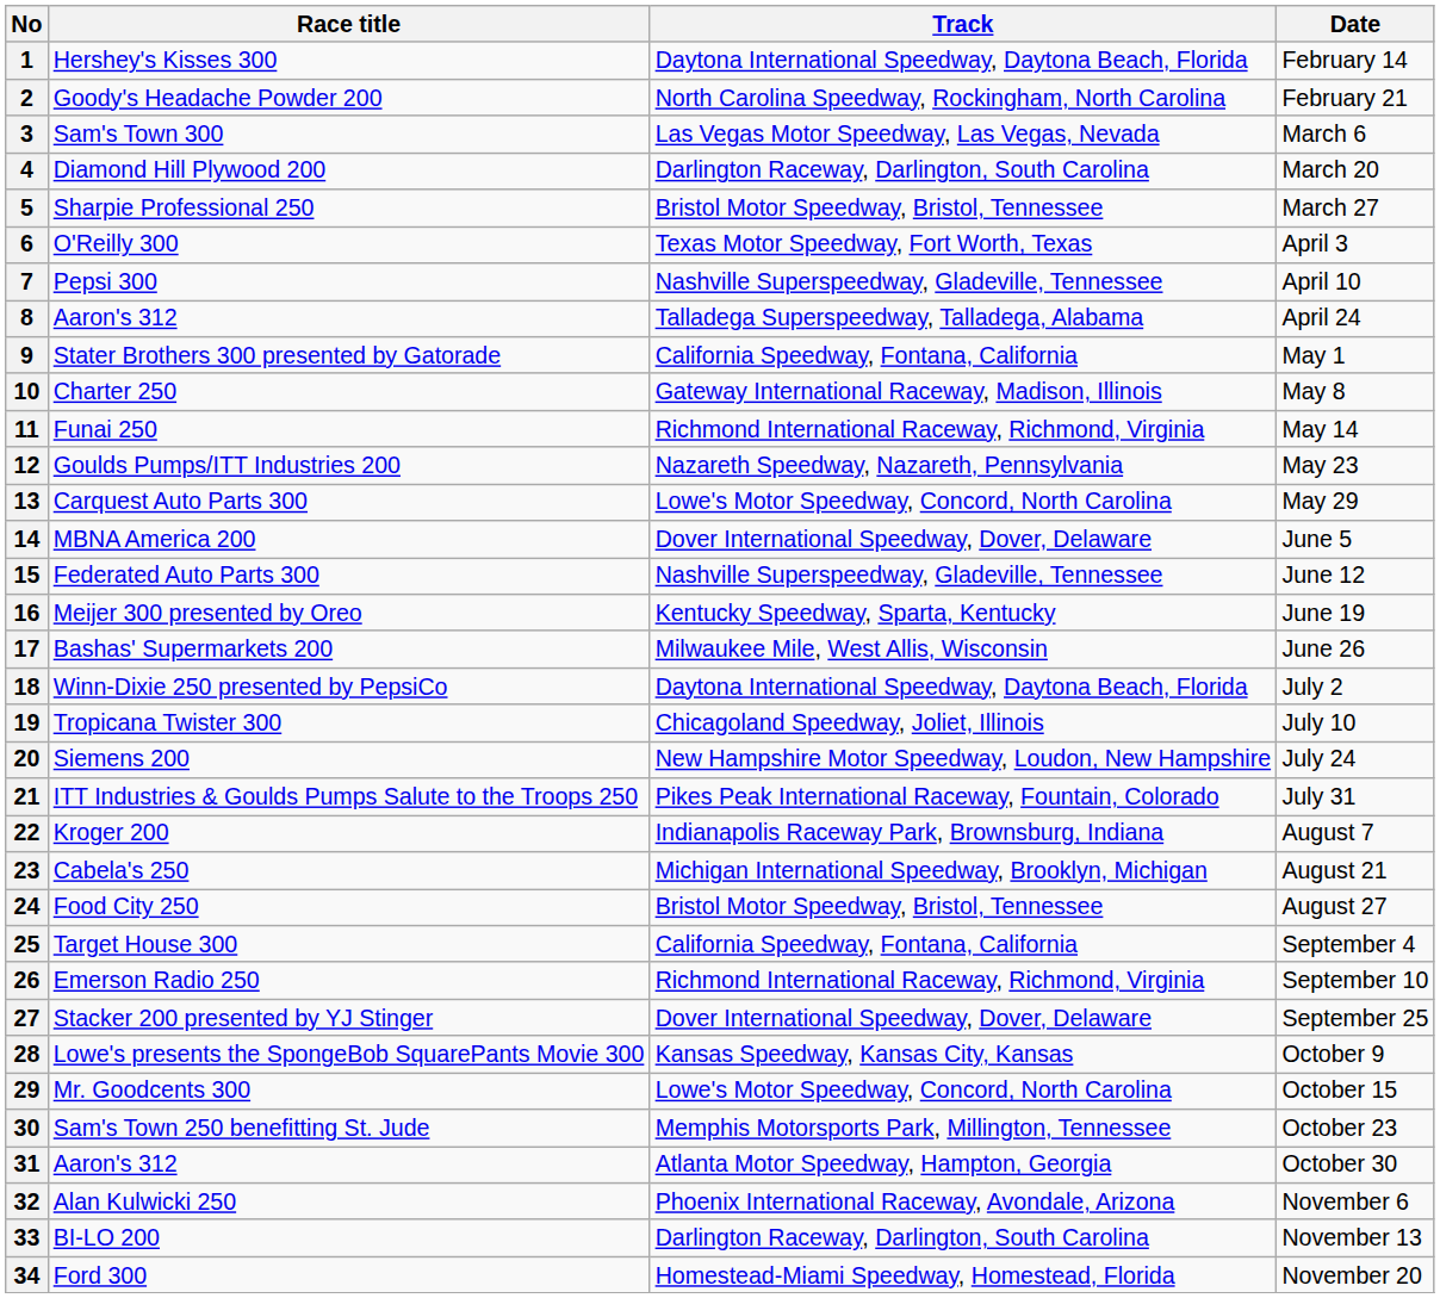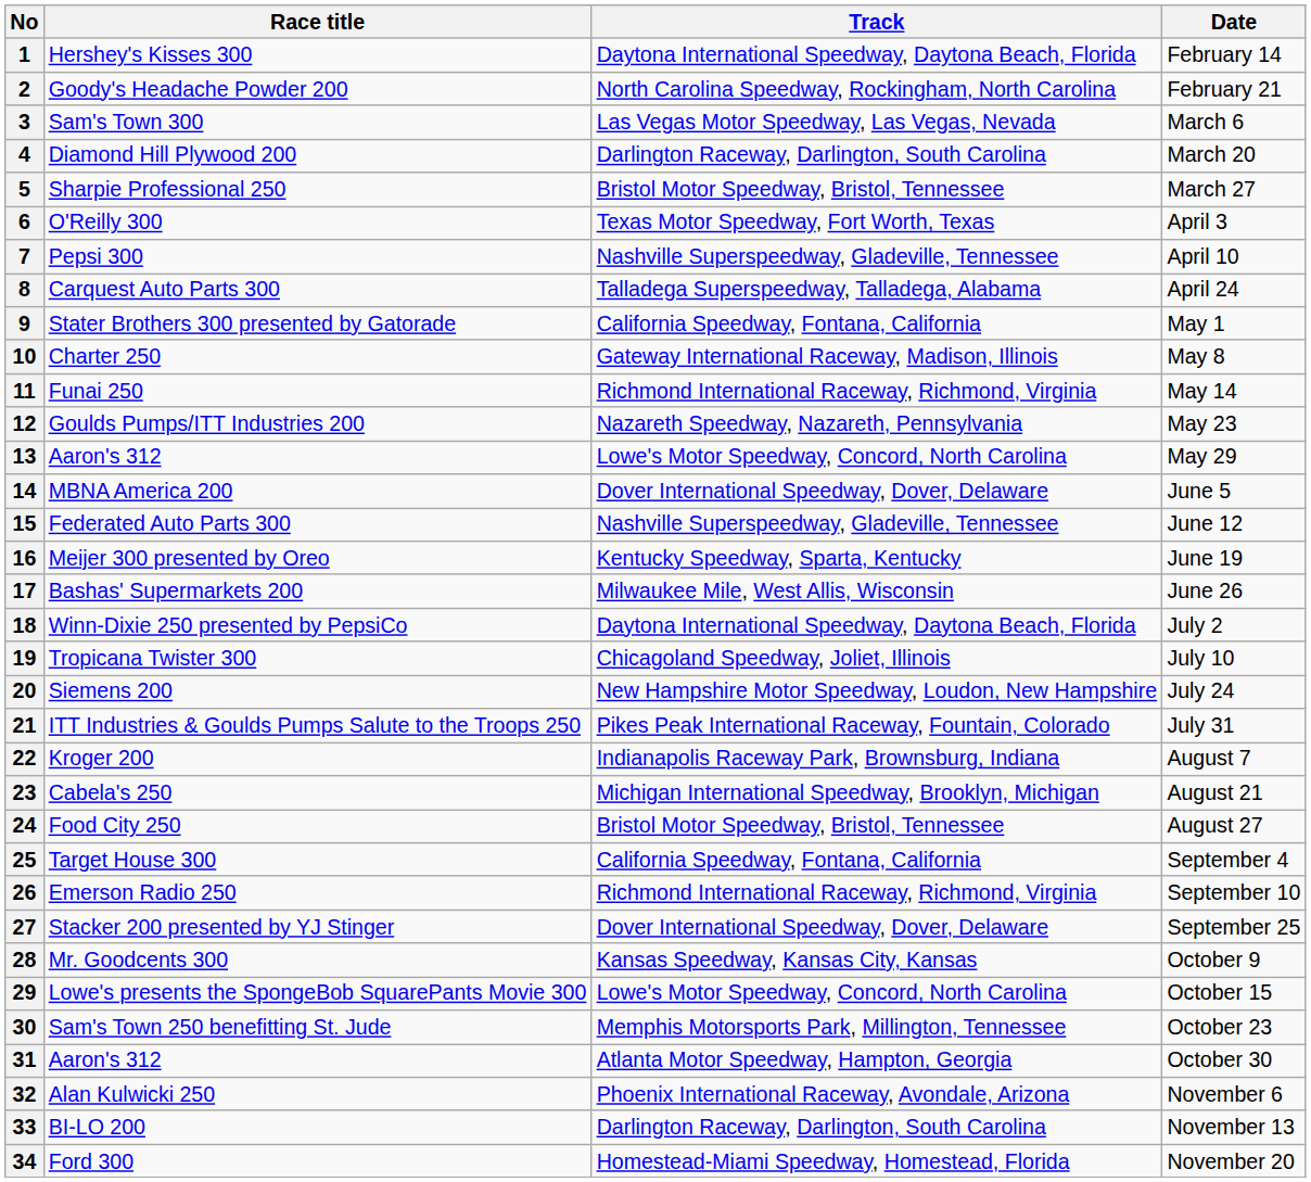 <table class="wikitable" style="font-size:85%;">
 <tr>
 <th>No</th>
 <th>Race title</th>
 <th><a href='#'>Track</a></th>
 <th>Date</th>
 </tr>
 <tr>
 <th>1</th>
 <td><a href='#'>Hershey's Kisses 300</a></td>
 <td><a href='#'>Daytona International Speedway</a>, <a href='#'>Daytona Beach, Florida</a></td>
 <td>February 14</td>
 </tr>
 <tr>
 <th>2</th>
 <td><a href='#'>Goody's Headache Powder 200</a></td>
 <td><a href='#'>North Carolina Speedway</a>, <a href='#'>Rockingham, North Carolina</a></td>
 <td>February 21</td>
 </tr>
 <tr>
 <th>3</th>
 <td><a href='#'>Sam's Town 300</a></td>
 <td><a href='#'>Las Vegas Motor Speedway</a>, <a href='#'>Las Vegas, Nevada</a></td>
 <td>March 6</td>
 </tr>
 <tr>
 <th>4</th>
 <td><a href='#'>Diamond Hill Plywood 200</a></td>
 <td><a href='#'>Darlington Raceway</a>, <a href='#'>Darlington, South Carolina</a></td>
 <td>March 20</td>
 </tr>
 <tr>
 <th>5</th>
 <td><a href='#'>Sharpie Professional 250</a></td>
 <td><a href='#'>Bristol Motor Speedway</a>, <a href='#'>Bristol, Tennessee</a></td>
 <td>March 27</td>
 </tr>
 <tr>
 <th>6</th>
 <td><a href='#'>O'Reilly 300</a></td>
 <td><a href='#'>Texas Motor Speedway</a>, <a href='#'>Fort Worth, Texas</a></td>
 <td>April 3</td>
 </tr>
 <tr>
 <th>7</th>
 <td><a href='#'>Pepsi 300</a></td>
 <td><a href='#'>Nashville Superspeedway</a>, <a href='#'>Gladeville, Tennessee</a></td>
 <td>April 10</td>
 </tr>
 <tr>
 <th>8</th>
-<td><a href='#'>Aaron's 312</a></td>
+<td><a href='#'>Carquest Auto Parts 300</a></td>
 <td><a href='#'>Talladega Superspeedway</a>, <a href='#'>Talladega, Alabama</a></td>
 <td>April 24</td>
 </tr>
 <tr>
 <th>9</th>
 <td><a href='#'>Stater Brothers 300 presented by Gatorade</a></td>
 <td><a href='#'>California Speedway</a>, <a href='#'>Fontana, California</a></td>
 <td>May 1</td>
 </tr>
 <tr>
 <th>10</th>
 <td><a href='#'>Charter 250</a></td>
 <td><a href='#'>Gateway International Raceway</a>, <a href='#'>Madison, Illinois</a></td>
 <td>May 8</td>
 </tr>
 <tr>
 <th>11</th>
 <td><a href='#'>Funai 250</a></td>
 <td><a href='#'>Richmond International Raceway</a>, <a href='#'>Richmond, Virginia</a></td>
 <td>May 14</td>
 </tr>
 <tr>
 <th>12</th>
 <td><a href='#'>Goulds Pumps/ITT Industries 200</a></td>
 <td><a href='#'>Nazareth Speedway</a>, <a href='#'>Nazareth, Pennsylvania</a></td>
 <td>May 23</td>
 </tr>
 <tr>
 <th>13</th>
-<td><a href='#'>Carquest Auto Parts 300</a></td>
+<td><a href='#'>Aaron's 312</a></td>
 <td><a href='#'>Lowe's Motor Speedway</a>, <a href='#'>Concord, North Carolina</a></td>
 <td>May 29</td>
 </tr>
 <tr>
 <th>14</th>
 <td><a href='#'>MBNA America 200</a></td>
 <td><a href='#'>Dover International Speedway</a>, <a href='#'>Dover, Delaware</a></td>
 <td>June 5</td>
 </tr>
 <tr>
 <th>15</th>
 <td><a href='#'>Federated Auto Parts 300</a></td>
 <td><a href='#'>Nashville Superspeedway</a>, <a href='#'>Gladeville, Tennessee</a></td>
 <td>June 12</td>
 </tr>
 <tr>
 <th>16</th>
 <td><a href='#'>Meijer 300 presented by Oreo</a></td>
 <td><a href='#'>Kentucky Speedway</a>, <a href='#'>Sparta, Kentucky</a></td>
 <td>June 19</td>
 </tr>
 <tr>
 <th>17</th>
 <td><a href='#'>Bashas' Supermarkets 200</a></td>
 <td><a href='#'>Milwaukee Mile</a>, <a href='#'>West Allis, Wisconsin</a></td>
 <td>June 26</td>
 </tr>
 <tr>
 <th>18</th>
 <td><a href='#'>Winn-Dixie 250 presented by PepsiCo</a></td>
 <td><a href='#'>Daytona International Speedway</a>, <a href='#'>Daytona Beach, Florida</a></td>
 <td>July 2</td>
 </tr>
 <tr>
 <th>19</th>
 <td><a href='#'>Tropicana Twister 300</a></td>
 <td><a href='#'>Chicagoland Speedway</a>, <a href='#'>Joliet, Illinois</a></td>
 <td>July 10</td>
 </tr>
 <tr>
 <th>20</th>
 <td><a href='#'>Siemens 200</a></td>
 <td><a href='#'>New Hampshire Motor Speedway</a>, <a href='#'>Loudon, New Hampshire</a></td>
 <td>July 24</td>
 </tr>
 <tr>
 <th>21</th>
 <td><a href='#'>ITT Industries & Goulds Pumps Salute to the Troops 250</a></td>
 <td><a href='#'>Pikes Peak International Raceway</a>, <a href='#'>Fountain, Colorado</a></td>
 <td>July 31</td>
 </tr>
 <tr>
 <th>22</th>
 <td><a href='#'>Kroger 200</a></td>
 <td><a href='#'>Indianapolis Raceway Park</a>, <a href='#'>Brownsburg, Indiana</a></td>
 <td>August 7</td>
 </tr>
 <tr>
 <th>23</th>
 <td><a href='#'>Cabela's 250</a></td>
 <td><a href='#'>Michigan International Speedway</a>, <a href='#'>Brooklyn, Michigan</a></td>
 <td>August 21</td>
 </tr>
 <tr>
 <th>24</th>
 <td><a href='#'>Food City 250</a></td>
 <td><a href='#'>Bristol Motor Speedway</a>, <a href='#'>Bristol, Tennessee</a></td>
 <td>August 27</td>
 </tr>
 <tr>
 <th>25</th>
 <td><a href='#'>Target House 300</a></td>
 <td><a href='#'>California Speedway</a>, <a href='#'>Fontana, California</a></td>
 <td>September 4</td>
 </tr>
 <tr>
 <th>26</th>
 <td><a href='#'>Emerson Radio 250</a></td>
 <td><a href='#'>Richmond International Raceway</a>, <a href='#'>Richmond, Virginia</a></td>
 <td>September 10</td>
 </tr>
 <tr>
 <th>27</th>
 <td><a href='#'>Stacker 200 presented by YJ Stinger</a></td>
 <td><a href='#'>Dover International Speedway</a>, <a href='#'>Dover, Delaware</a></td>
 <td>September 25</td>
 </tr>
 <tr>
 <th>28</th>
-<td><a href='#'>Lowe's presents the SpongeBob SquarePants Movie 300</a></td>
+<td><a href='#'>Mr. Goodcents 300</a></td>
 <td><a href='#'>Kansas Speedway</a>, <a href='#'>Kansas City, Kansas</a></td>
 <td>October 9</td>
 </tr>
 <tr>
 <th>29</th>
-<td><a href='#'>Mr. Goodcents 300</a></td>
+<td><a href='#'>Lowe's presents the SpongeBob SquarePants Movie 300</a></td>
 <td><a href='#'>Lowe's Motor Speedway</a>, <a href='#'>Concord, North Carolina</a></td>
 <td>October 15</td>
 </tr>
 <tr>
 <th>30</th>
 <td><a href='#'>Sam's Town 250 benefitting St. Jude</a></td>
 <td><a href='#'>Memphis Motorsports Park</a>, <a href='#'>Millington, Tennessee</a></td>
 <td>October 23</td>
 </tr>
 <tr>
 <th>31</th>
 <td><a href='#'>Aaron's 312</a></td>
 <td><a href='#'>Atlanta Motor Speedway</a>, <a href='#'>Hampton, Georgia</a></td>
 <td>October 30</td>
 </tr>
 <tr>
 <th>32</th>
 <td><a href='#'>Alan Kulwicki 250</a></td>
 <td><a href='#'>Phoenix International Raceway</a>, <a href='#'>Avondale, Arizona</a></td>
 <td>November 6</td>
 </tr>
 <tr>
 <th>33</th>
 <td><a href='#'>BI-LO 200</a></td>
 <td><a href='#'>Darlington Raceway</a>, <a href='#'>Darlington, South Carolina</a></td>
 <td>November 13</td>
 </tr>
 <tr>
 <th>34</th>
 <td><a href='#'>Ford 300</a></td>
 <td><a href='#'>Homestead-Miami Speedway</a>, <a href='#'>Homestead, Florida</a></td>
 <td>November 20</td>
 </tr>
 <tr>
 </tr>
 </table>
